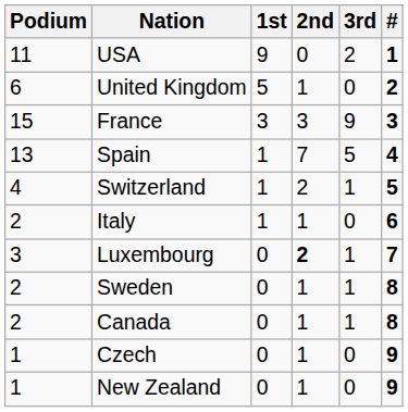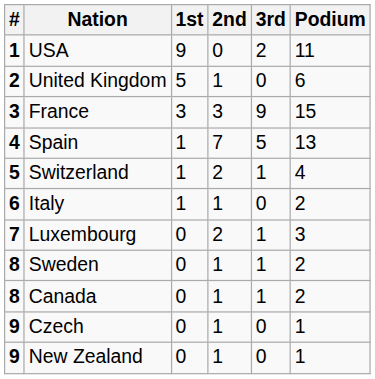 <table class="wikitable sortable">
 <tr>
-<th>Podium</th>
+<th>#</th>
 <th>Nation</th>
 <th>1st</th>
 <th>2nd</th>
 <th>3rd</th>
-<th>#</th>
+<th>Podium</th>
 </tr>
 <tr>
-<td>11</td>
+<td><strong>1</strong></td>
 <td> USA</td>
 <td>9</td>
 <td>0</td>
 <td>2</td>
-<td><strong>1</strong></td>
+<td>11</td>
 </tr>
 <tr>
-<td>6</td>
+<td><strong>2</strong></td>
 <td> United Kingdom</td>
 <td>5</td>
 <td>1</td>
 <td>0</td>
-<td><strong>2</strong></td>
+<td>6</td>
 </tr>
 <tr>
-<td>15</td>
+<td><strong>3</strong></td>
 <td> France</td>
 <td>3</td>
 <td>3</td>
 <td>9</td>
-<td><strong>3</strong></td>
+<td>15</td>
 </tr>
 <tr>
-<td>13</td>
+<td><strong>4</strong></td>
 <td> Spain</td>
 <td>1</td>
 <td>7</td>
 <td>5</td>
-<td><strong>4</strong></td>
+<td>13</td>
 </tr>
 <tr>
-<td>4</td>
+<td><strong>5</strong></td>
 <td> Switzerland</td>
 <td>1</td>
 <td>2</td>
 <td>1</td>
-<td><strong>5</strong></td>
+<td>4</td>
 </tr>
 <tr>
-<td>2</td>
+<td><strong>6</strong></td>
 <td> Italy</td>
 <td>1</td>
 <td>1</td>
 <td>0</td>
-<td><strong>6</strong></td>
+<td>2</td>
 </tr>
 <tr>
-<td>3</td>
+<td><strong>7</strong></td>
 <td> Luxembourg</td>
 <td>0</td>
-<td><strong>2</strong></td>
+<td>2</td>
 <td>1</td>
-<td><strong>7</strong></td>
+<td>3</td>
 </tr>
 <tr>
-<td>2</td>
+<td><strong>8</strong></td>
 <td> Sweden</td>
 <td>0</td>
 <td>1</td>
 <td>1</td>
-<td><strong>8</strong></td>
+<td>2</td>
 </tr>
 <tr>
-<td>2</td>
+<td><strong>8</strong></td>
 <td> Canada</td>
 <td>0</td>
 <td>1</td>
 <td>1</td>
-<td><strong>8</strong></td>
+<td>2</td>
 </tr>
 <tr>
-<td>1</td>
+<td><strong>9</strong></td>
 <td> Czech</td>
 <td>0</td>
 <td>1</td>
 <td>0</td>
-<td><strong>9</strong></td>
+<td>1</td>
 </tr>
 <tr>
-<td>1</td>
+<td><strong>9</strong></td>
 <td> New Zealand</td>
 <td>0</td>
 <td>1</td>
 <td>0</td>
-<td><strong>9</strong></td>
+<td>1</td>
 </tr>
 </table>
